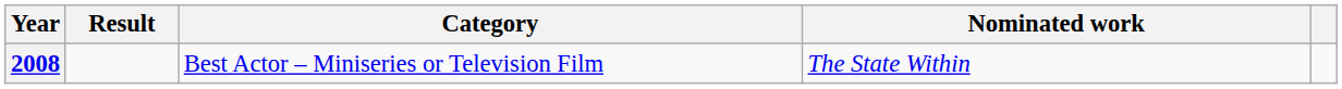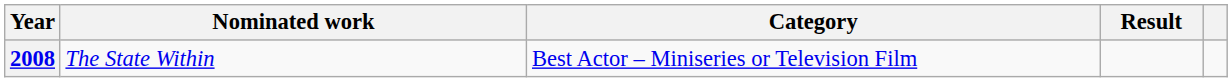 <table class=wikitable>
 <tr>
 <th scope="col" style="width:1em;">Year</th>
+<th scope="col" style="width:30em;">Nominated work</th>
+<th scope="col" style="width:38em;">Category</th>
 <th scope="col" style="width:5em;">Result</th>
-<th scope="col" style="width:38em;">Category</th>
-<th scope="col" style="width:30em;">Nominated work</th>
 <th scope="col" style="width:1em;"></th>
 </tr>
 <tr>
 <th scope="row"><a href='#'>2008</a></th>
+<td><em><a href='#'>The State Within</a></em></td>
+<td><a href='#'>Best Actor – Miniseries or Television Film</a></td>
 <td></td>
-<td><a href='#'>Best Actor – Miniseries or Television Film</a></td>
-<td><em><a href='#'>The State Within</a></em></td>
 <td style="text-align:center;"></td>
 </tr>
 </table>
